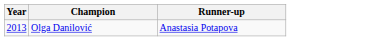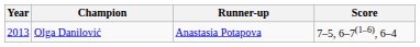 <table class="wikitable">
 <tr>
 <th>Year</th>
 <th width="200">Champion</th>
 <th width="200">Runner-up</th>
+<th width="140">Score</th>
 </tr>
 <tr>
 <td><a href='#'>2013</a></td>
 <td> <a href='#'>Olga Danilović</a></td>
 <td> <a href='#'>Anastasia Potapova</a></td>
+<td>7–5, 6–7<sup>(1–6)</sup>, 6–4</td>
 </tr>
 </table>
